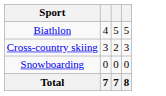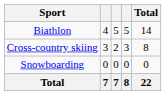 <table class="wikitable" style="font-size:100%">
 <tr>
 <th>Sport</th>
 <th></th>
 <th></th>
 <th></th>
+<th>Total</th>
 </tr>
 <tr>
 <td align="center"><a href='#'>Biathlon</a></td>
 <td align="center">4</td>
 <td align="center">5</td>
 <td align="center">5</td>
+<td align="center">14</td>
 </tr>
 <tr>
 <td align="center"><a href='#'>Cross-country skiing</a></td>
 <td align="center">3</td>
 <td align="center">2</td>
 <td align="center">3</td>
+<td align="center">8</td>
 </tr>
 <tr>
 <td align="center"><a href='#'>Snowboarding</a></td>
+<td align="center">0</td>
 <td align="center">0</td>
 <td align="center">0</td>
 <td align="center">0</td>
 </tr>
 <tr>
 <th>Total</th>
 <th>7</th>
 <th>7</th>
 <th>8</th>
+<th>22</th>
 </tr>
 </table>
